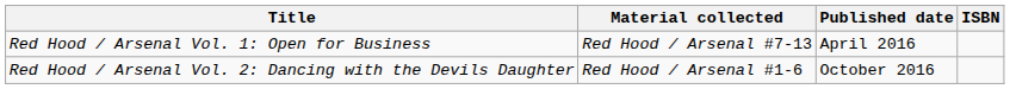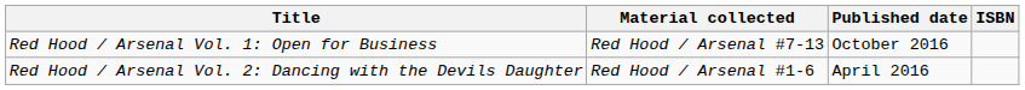 <table class="wikitable">
 <tr>
 <th>Title</th>
 <th>Material collected</th>
 <th>Published date</th>
 <th>ISBN</th>
 </tr>
 <tr>
 <td><em>Red Hood / Arsenal Vol. 1: Open for Business</em></td>
 <td><em>Red Hood / Arsenal</em> #7-13</td>
-<td>April 2016</td>
+<td>October 2016</td>
 <td></td>
 </tr>
 <tr>
 <td><em>Red Hood / Arsenal Vol. 2: Dancing with the Devils Daughter</em></td>
 <td><em>Red Hood / Arsenal</em> #1-6</td>
-<td>October 2016</td>
+<td>April 2016</td>
 <td></td>
 </tr>
 </table>
